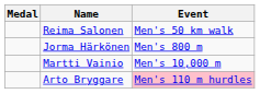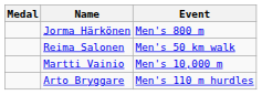 <table class="wikitable sortable" style="font-size:100%">
 <tr>
 <th>Medal</th>
 <th>Name</th>
 <th>Event</th>
 </tr>
 <tr>
 <td align=center></td>
-<td><a href='#'>Reima Salonen</a></td>
-<td><a href='#'>Men's 50 km walk</a></td>
+<td><a href='#'>Jorma Härkönen</a></td>
+<td><a href='#'>Men's 800 m</a></td>
 </tr>
 <tr>
 <td align=center></td>
-<td><a href='#'>Jorma Härkönen</a></td>
-<td><a href='#'>Men's 800 m</a></td>
+<td><a href='#'>Reima Salonen</a></td>
+<td><a href='#'>Men's 50 km walk</a></td>
 </tr>
 <tr>
 <td align=center></td>
 <td><a href='#'>Martti Vainio</a></td>
 <td><a href='#'>Men's 10,000 m</a></td>
 </tr>
 <tr>
 <td align=center></td>
 <td><a href='#'>Arto Bryggare</a></td>
-<td style="background: pink;"><a href='#'>Men's 110 m hurdles</a></td>
+<td><a href='#'>Men's 110 m hurdles</a></td>
 </tr>
 </table>
